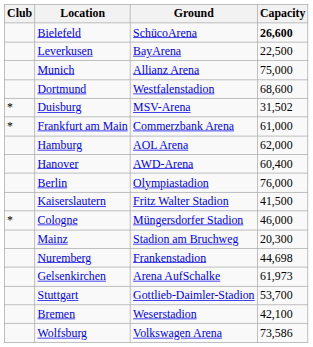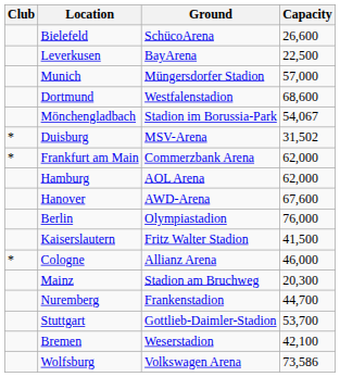 <table class="wikitable sortable">
 <tr>
 <th>Club</th>
 <th>Location</th>
 <th>Ground</th>
 <th>Capacity</th>
 </tr>
 <tr>
 <td></td>
 <td><a href='#'>Bielefeld</a></td>
 <td><a href='#'>SchücoArena</a></td>
-<td><strong>26,600</strong></td>
+<td>26,600</td>
 </tr>
 <tr>
 <td></td>
 <td><a href='#'>Leverkusen</a></td>
 <td><a href='#'>BayArena</a></td>
 <td>22,500</td>
 </tr>
 <tr>
 <td></td>
 <td><a href='#'>Munich</a></td>
-<td><a href='#'>Allianz Arena</a></td>
-<td>75,000</td>
+<td><a href='#'>Müngersdorfer Stadion</a></td>
+<td>57,000</td>
 </tr>
 <tr>
 <td></td>
 <td><a href='#'>Dortmund</a></td>
 <td><a href='#'>Westfalenstadion</a></td>
 <td>68,600</td>
+</tr>
+<tr>
+<td></td>
+<td><a href='#'>Mönchengladbach</a></td>
+<td><a href='#'>Stadion im Borussia-Park</a></td>
+<td>54,067</td>
 </tr>
 <tr>
 <td>*</td>
 <td><a href='#'>Duisburg</a></td>
 <td><a href='#'>MSV-Arena</a></td>
 <td>31,502</td>
 </tr>
 <tr>
 <td>*</td>
 <td><a href='#'>Frankfurt am Main</a></td>
 <td><a href='#'>Commerzbank Arena</a></td>
-<td>61,000</td>
+<td>62,000</td>
 </tr>
 <tr>
 <td></td>
 <td><a href='#'>Hamburg</a></td>
 <td><a href='#'>AOL Arena</a></td>
 <td>62,000</td>
 </tr>
 <tr>
 <td></td>
 <td><a href='#'>Hanover</a></td>
 <td><a href='#'>AWD-Arena</a></td>
-<td>60,400</td>
+<td>67,600</td>
 </tr>
 <tr>
 <td></td>
 <td><a href='#'>Berlin</a></td>
 <td><a href='#'>Olympiastadion</a></td>
 <td>76,000</td>
 </tr>
 <tr>
 <td></td>
 <td><a href='#'>Kaiserslautern</a></td>
 <td><a href='#'>Fritz Walter Stadion</a></td>
 <td>41,500</td>
 </tr>
 <tr>
 <td>*</td>
 <td><a href='#'>Cologne</a></td>
-<td><a href='#'>Müngersdorfer Stadion</a></td>
+<td><a href='#'>Allianz Arena</a></td>
 <td>46,000</td>
 </tr>
 <tr>
 <td></td>
 <td><a href='#'>Mainz</a></td>
 <td><a href='#'>Stadion am Bruchweg</a></td>
 <td>20,300</td>
 </tr>
 <tr>
 <td></td>
 <td><a href='#'>Nuremberg</a></td>
 <td><a href='#'>Frankenstadion</a></td>
-<td>44,698</td>
-</tr>
-<tr>
-<td></td>
-<td><a href='#'>Gelsenkirchen</a></td>
-<td><a href='#'>Arena AufSchalke</a></td>
-<td>61,973</td>
+<td>44,700</td>
 </tr>
 <tr>
 <td></td>
 <td><a href='#'>Stuttgart</a></td>
 <td><a href='#'>Gottlieb-Daimler-Stadion</a></td>
 <td>53,700</td>
 </tr>
 <tr>
 <td></td>
 <td><a href='#'>Bremen</a></td>
 <td><a href='#'>Weserstadion</a></td>
 <td>42,100</td>
 </tr>
 <tr>
 <td></td>
 <td><a href='#'>Wolfsburg</a></td>
 <td><a href='#'>Volkswagen Arena</a></td>
 <td>73,586</td>
 </tr>
 </table>
